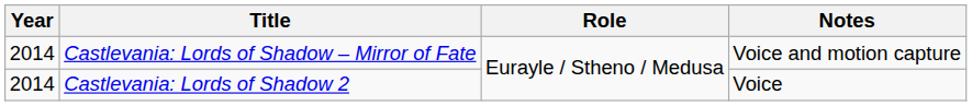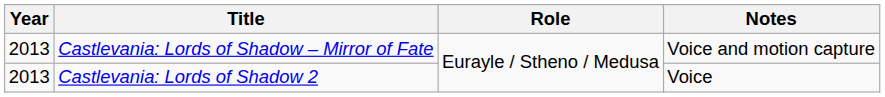 <table class="wikitable">
 <tr>
 <th>Year</th>
 <th>Title</th>
 <th>Role</th>
 <th>Notes</th>
 </tr>
 <tr>
-<td>2014</td>
+<td>2013</td>
 <td><em><a href='#'>Castlevania: Lords of Shadow – Mirror of Fate</a></em></td>
 <td rowspan="2">Eurayle / Stheno / Medusa</td>
 <td>Voice and motion capture</td>
 </tr>
 <tr>
-<td>2014</td>
+<td>2013</td>
 <td><em><a href='#'>Castlevania: Lords of Shadow 2</a></em></td>
 <td>Voice</td>
 </tr>
 </table>
